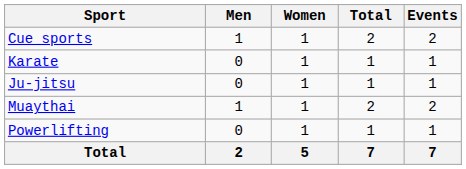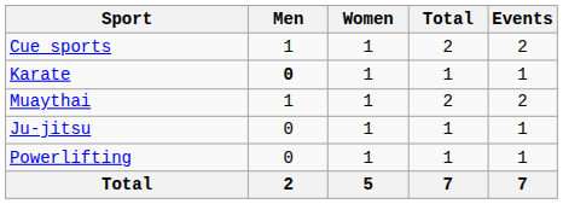 <table class="wikitable sortable" style="text-align:center;">
 <tr>
 <th width=180>Sport</th>
 <th width=55>Men</th>
 <th width=55>Women</th>
 <th width=55>Total</th>
 <th width=45>Events</th>
 </tr>
 <tr>
 <td align=left><a href='#'>Cue sports</a></td>
 <td>1</td>
 <td>1</td>
 <td>2</td>
 <td>2</td>
 </tr>
 <tr>
 <td align=left><a href='#'>Karate</a></td>
-<td>0</td>
-<td>1</td>
-<td>1</td>
-<td>1</td>
-</tr>
-<tr>
-<td align=left><a href='#'>Ju-jitsu</a></td>
-<td>0</td>
+<td><strong>0</strong></td>
 <td>1</td>
 <td>1</td>
 <td>1</td>
 </tr>
 <tr>
 <td align=left><a href='#'>Muaythai</a></td>
 <td>1</td>
 <td>1</td>
 <td>2</td>
 <td>2</td>
+</tr>
+<tr>
+<td align=left><a href='#'>Ju-jitsu</a></td>
+<td>0</td>
+<td>1</td>
+<td>1</td>
+<td>1</td>
 </tr>
 <tr>
 <td align=left><a href='#'>Powerlifting</a></td>
 <td>0</td>
 <td>1</td>
 <td>1</td>
 <td>1</td>
 </tr>
 <tr>
 <th>Total</th>
 <th>2</th>
 <th>5</th>
 <th>7</th>
 <th>7</th>
 </tr>
 </table>
